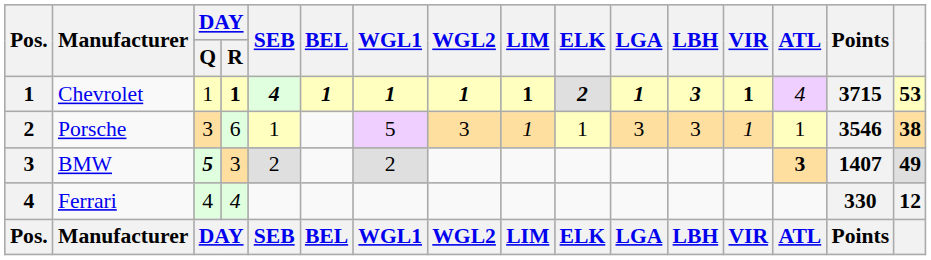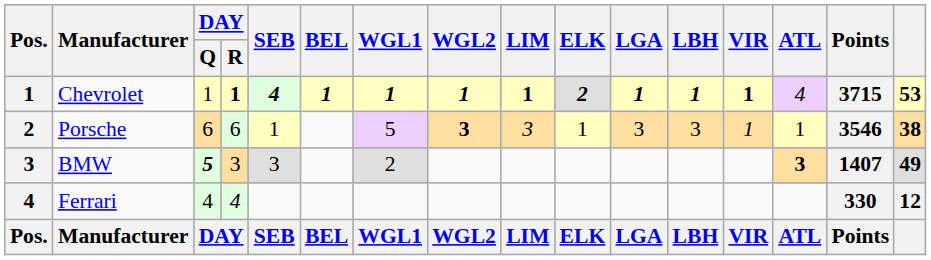 <table class="wikitable" style="font-size:85%;">
 <tr>
 <th rowspan="2">Pos.</th>
 <th rowspan="2">Manufacturer</th>
 <th colspan="2"><a href='#'>DAY</a></th>
 <th rowspan="2"><a href='#'>SEB</a></th>
 <th rowspan="2"><a href='#'>BEL</a></th>
 <th rowspan="2"><a href='#'>WGL1</a></th>
 <th rowspan="2"><a href='#'>WGL2</a></th>
 <th rowspan="2"><a href='#'>LIM</a></th>
 <th rowspan="2"><a href='#'>ELK</a></th>
 <th rowspan="2"><a href='#'>LGA</a></th>
 <th rowspan="2"><a href='#'>LBH</a></th>
 <th rowspan="2"><a href='#'>VIR</a></th>
 <th rowspan="2"><a href='#'>ATL</a></th>
 <th rowspan="2">Points</th>
 <th rowspan="2"></th>
 </tr>
 <tr>
 <th>Q</th>
 <th>R</th>
 </tr>
 <tr>
 <th>1</th>
 <td> <a href='#'>Chevrolet</a></td>
 <td style="background:#ffffbf;" align="center">1</td>
 <td style="background:#ffffbf;" align="center"><strong>1</strong></td>
 <td style="background:#dfffdf;" align="center"><strong><em>4</em></strong></td>
 <td style="background:#ffffbf;" align="center"><strong><em>1</em></strong></td>
 <td style="background:#ffffbf;" align="center"><strong><em>1</em></strong></td>
 <td style="background:#ffffbf;" align="center"><strong><em>1</em></strong></td>
 <td style="background:#ffffbf;" align="center"><strong>1</strong></td>
 <td style="background:#dfdfdf;" align="center"><strong><em>2</em></strong></td>
 <td style="background:#ffffbf;" align="center"><strong><em>1</em></strong></td>
-<td style="background:#ffffbf;" align="center"><strong><em>3</em></strong></td>
+<td style="background:#ffffbf;" align="center"><strong><em>1</em></strong></td>
 <td style="background:#ffffbf;" align="center"><strong>1</strong></td>
 <td style="background:#efcfff;" align="center"><em>4</em></td>
 <th>3715</th>
 <th style="background:#ffffbf;" align="center">53</th>
 </tr>
 <tr>
 <th>2</th>
 <td> <a href='#'>Porsche</a></td>
-<td style="background:#ffdf9f;" align="center">3</td>
+<td style="background:#ffdf9f;" align="center">6</td>
 <td style="background:#dfffdf;" align="center">6</td>
 <td style="background:#ffffbf;" align="center">1</td>
 <td></td>
 <td style="background:#efcfff;" align="center">5</td>
-<td style="background:#ffdf9f;" align="center">3</td>
-<td style="background:#ffdf9f;" align="center"><em>1</em></td>
+<td style="background:#ffdf9f;" align="center"><strong>3</strong></td>
+<td style="background:#ffdf9f;" align="center"><em>3</em></td>
 <td style="background:#ffffbf;" align="center">1</td>
 <td style="background:#ffdf9f;" align="center">3</td>
 <td style="background:#ffdf9f;" align="center">3</td>
 <td style="background:#ffdf9f;" align="center"><em>1</em></td>
 <td style="background:#ffffbf;" align="center">1</td>
 <th>3546</th>
 <th style="background:#ffdf9f;" align="center">38</th>
 </tr>
 <tr>
 <th>3</th>
 <td> <a href='#'>BMW</a></td>
 <td style="background:#dfffdf;" align="center"><strong><em>5</em></strong></td>
 <td style="background:#ffdf9f;" align="center">3</td>
-<td style="background:#dfdfdf;" align="center">2</td>
+<td style="background:#dfdfdf;" align="center">3</td>
 <td></td>
 <td style="background:#dfdfdf;" align="center">2</td>
 <td></td>
 <td></td>
 <td></td>
 <td></td>
 <td></td>
 <td></td>
 <td style="background:#ffdf9f;" align="center"><strong>3</strong></td>
 <th>1407</th>
 <th style="background:#dfdfdf;" align="center">49</th>
 </tr>
 <tr>
 <th>4</th>
 <td> <a href='#'>Ferrari</a></td>
 <td style="background:#dfffdf;" align="center">4</td>
 <td style="background:#dfffdf;" align="center"><em>4</em></td>
 <td></td>
 <td></td>
 <td></td>
 <td></td>
 <td></td>
 <td></td>
 <td></td>
 <td></td>
 <td></td>
 <td></td>
 <th>330</th>
 <th>12</th>
 </tr>
 <tr>
 <th>Pos.</th>
 <th>Manufacturer</th>
 <th colspan="2"><a href='#'>DAY</a></th>
 <th><a href='#'>SEB</a></th>
 <th><a href='#'>BEL</a></th>
 <th><a href='#'>WGL1</a></th>
 <th><a href='#'>WGL2</a></th>
 <th><a href='#'>LIM</a></th>
 <th><a href='#'>ELK</a></th>
 <th><a href='#'>LGA</a></th>
 <th><a href='#'>LBH</a></th>
 <th><a href='#'>VIR</a></th>
 <th><a href='#'>ATL</a></th>
 <th>Points</th>
 <th></th>
 </tr>
 </table>
